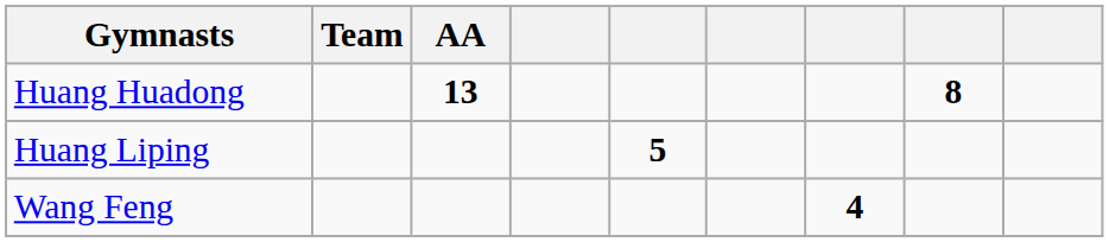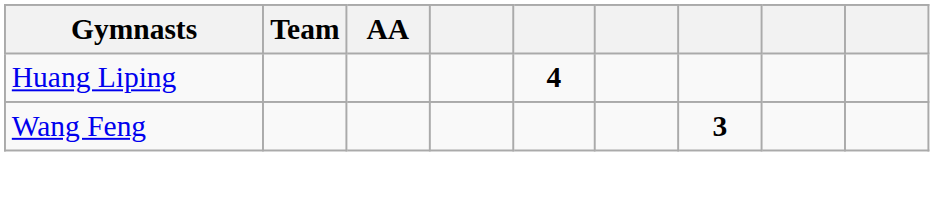 <table class="wikitable sortable collapsible autocollapse plainrowheaders" style="text-align:center; font-size:95%;">
 <tr>
 <th width=28% class=unsortable>Gymnasts</th>
 <th width=9% class=unsortable>Team</th>
 <th width=9% class=unsortable>AA</th>
 <th width=9% class=unsortable></th>
 <th width=9% class=unsortable></th>
 <th width=9% class=unsortable></th>
 <th width=9% class=unsortable></th>
 <th width=9% class=unsortable></th>
 <th width=9% class=unsortable></th>
 </tr>
 <tr>
-<td align=left><a href='#'>Huang Huadong</a></td>
-<td></td>
-<td><strong>13</strong></td>
-<td></td>
-<td></td>
-<td></td>
-<td></td>
-<td><strong>8</strong></td>
-<td></td>
-</tr>
-<tr>
 <td align=left><a href='#'>Huang Liping</a></td>
 <td></td>
 <td></td>
 <td></td>
-<td><strong>5</strong></td>
+<td><strong>4</strong></td>
 <td></td>
 <td></td>
 <td></td>
 <td></td>
 </tr>
 <tr>
 <td align=left><a href='#'>Wang Feng</a></td>
 <td></td>
 <td></td>
 <td></td>
 <td></td>
 <td></td>
-<td><strong>4</strong></td>
+<td><strong>3</strong></td>
 <td></td>
 <td></td>
 </tr>
 </table>
